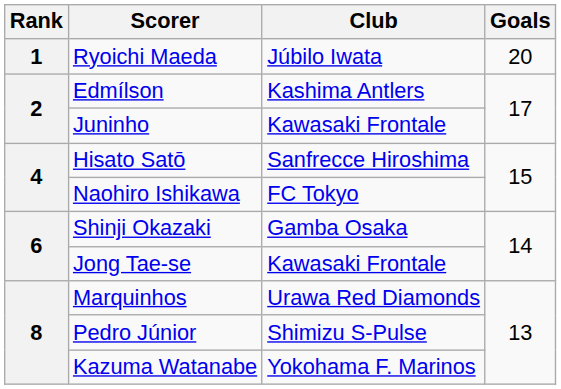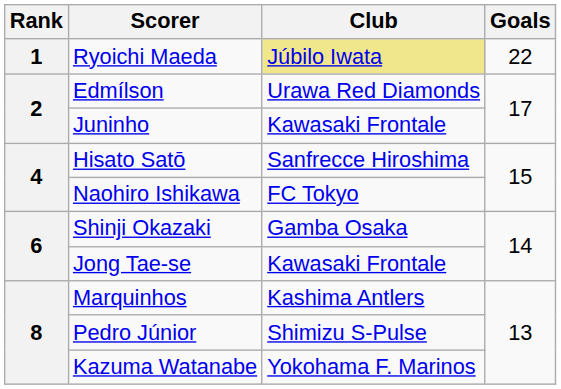 <table class="wikitable">
 <tr>
 <th>Rank</th>
 <th>Scorer</th>
 <th>Club</th>
 <th>Goals</th>
 </tr>
 <tr>
 <th>1</th>
 <td> <a href='#'>Ryoichi Maeda</a></td>
-<td><a href='#'>Júbilo Iwata</a></td>
-<td align=center>20</td>
+<td style="background: khaki;"><a href='#'>Júbilo Iwata</a></td>
+<td align=center>22</td>
 </tr>
 <tr>
 <th rowspan=2>2</th>
 <td> <a href='#'>Edmílson</a></td>
-<td><a href='#'>Kashima Antlers</a></td>
+<td><a href='#'>Urawa Red Diamonds</a></td>
 <td rowspan=2 align=center>17</td>
 </tr>
 <tr>
 <td> <a href='#'>Juninho</a></td>
 <td><a href='#'>Kawasaki Frontale</a></td>
 </tr>
 <tr>
 <th rowspan=2>4</th>
 <td> <a href='#'>Hisato Satō</a></td>
 <td><a href='#'>Sanfrecce Hiroshima</a></td>
 <td rowspan=2 align=center>15</td>
 </tr>
 <tr>
 <td> <a href='#'>Naohiro Ishikawa</a></td>
 <td><a href='#'>FC Tokyo</a></td>
 </tr>
 <tr>
 <th rowspan=2>6</th>
 <td> <a href='#'>Shinji Okazaki</a></td>
 <td><a href='#'>Gamba Osaka</a></td>
 <td rowspan=2 align=center>14</td>
 </tr>
 <tr>
 <td> <a href='#'>Jong Tae-se</a></td>
 <td><a href='#'>Kawasaki Frontale</a></td>
 </tr>
 <tr>
 <th rowspan=3>8</th>
 <td> <a href='#'>Marquinhos</a></td>
-<td><a href='#'>Urawa Red Diamonds</a></td>
+<td><a href='#'>Kashima Antlers</a></td>
 <td rowspan=3 align=center>13</td>
 </tr>
 <tr>
 <td> <a href='#'>Pedro Júnior</a></td>
 <td><a href='#'>Shimizu S-Pulse</a></td>
 </tr>
 <tr>
 <td> <a href='#'>Kazuma Watanabe</a></td>
 <td><a href='#'>Yokohama F. Marinos</a></td>
 </tr>
 </table>
